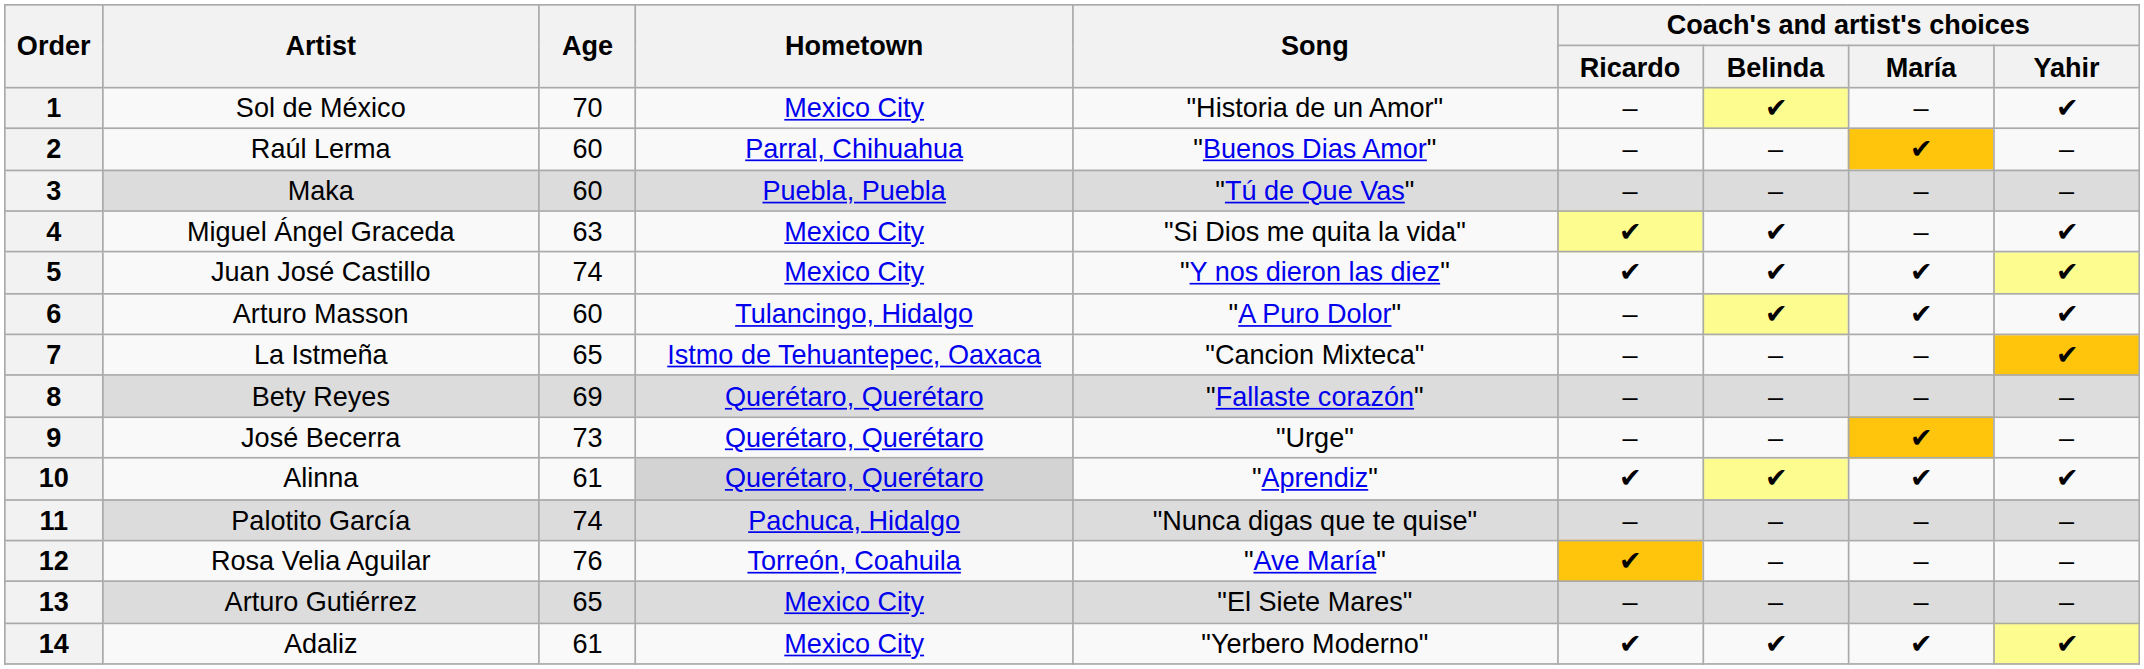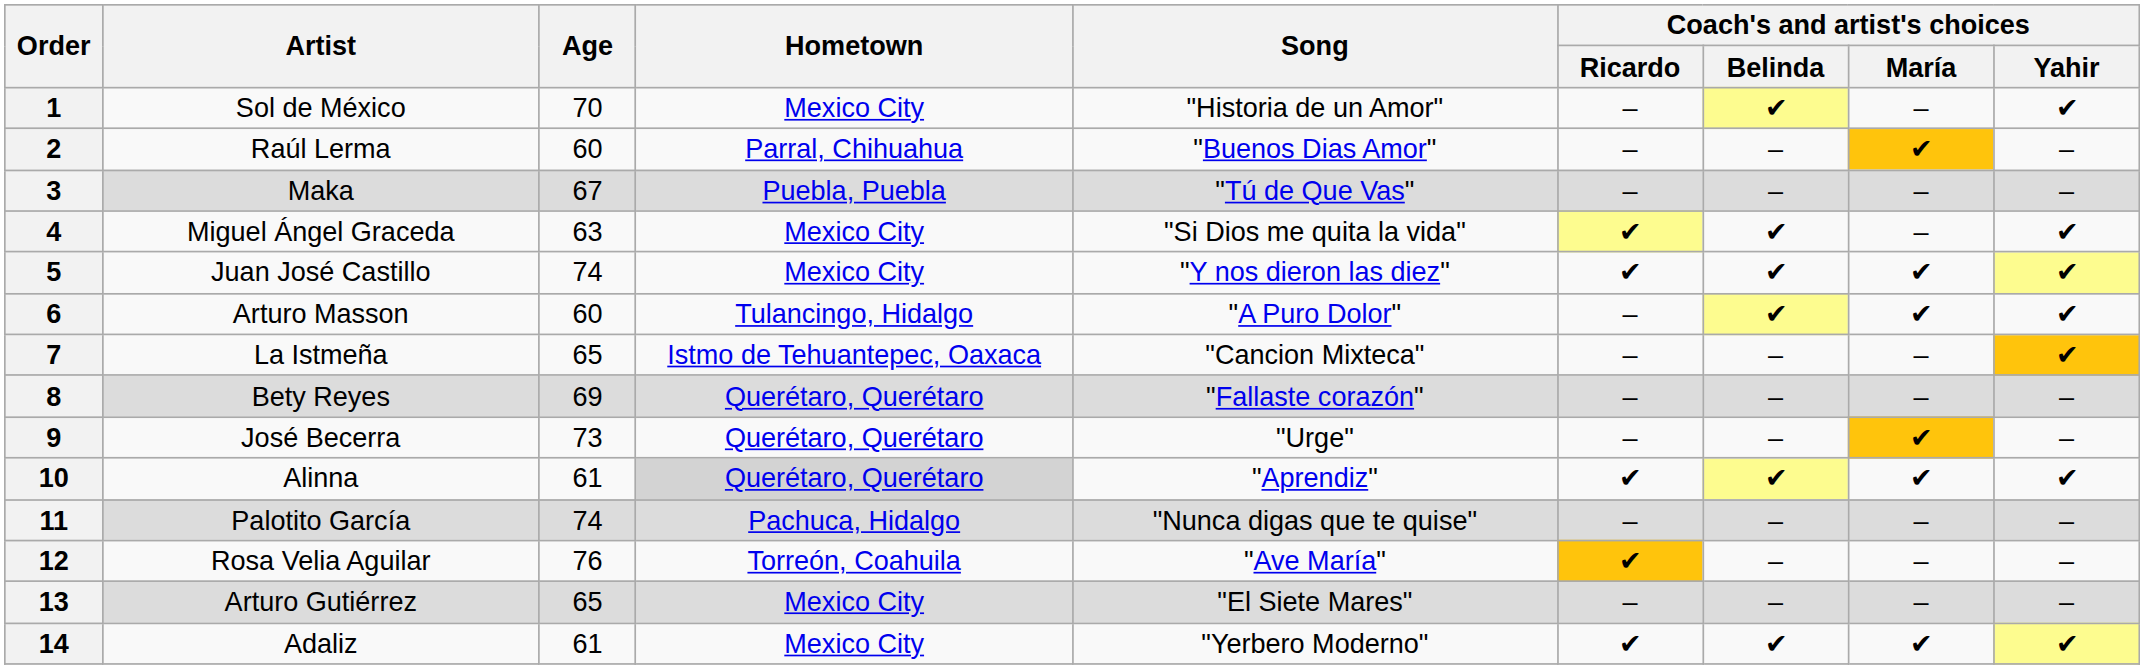 <table class="wikitable" style="text-align:center; line-height:17px; width:100%">
 <tr>
 <th scope="col" rowspan="2" style="width:04%">Order</th>
 <th scope="col" rowspan="2" style="width:18%">Artist</th>
 <th scope="col" rowspan="2" style="width:04%">Age</th>
 <th scope="col" rowspan="2" style="width:18%">Hometown</th>
 <th scope="col" rowspan="2" style="width:20%">Song</th>
 <th scope="col" colspan="4" style="width:24%">Coach's and artist's choices</th>
 </tr>
 <tr>
 <th style="width:06%">Ricardo</th>
 <th style="width:06%">Belinda</th>
 <th style="width:06%">María</th>
 <th style="width:06%">Yahir</th>
 </tr>
 <tr>
 <th>1</th>
 <td>Sol de México</td>
 <td>70</td>
 <td><a href='#'>Mexico City</a></td>
 <td>"Historia de un Amor"</td>
 <td>–</td>
 <td style="background:#fdfc8f">✔</td>
 <td>–</td>
 <td>✔</td>
 </tr>
 <tr>
 <th>2</th>
 <td>Raúl Lerma</td>
 <td>60</td>
 <td><a href='#'>Parral, Chihuahua</a></td>
 <td>"<a href='#'>Buenos Dias Amor</a>"</td>
 <td>–</td>
 <td>–</td>
 <td style="background:#ffc40c">✔</td>
 <td>–</td>
 </tr>
 <tr style="background:#dcdcdc">
 <th>3</th>
 <td>Maka</td>
-<td>60</td>
+<td>67</td>
 <td><a href='#'>Puebla, Puebla</a></td>
 <td>"<a href='#'>Tú de Que Vas</a>"</td>
 <td>–</td>
 <td>–</td>
 <td>–</td>
 <td>–</td>
 </tr>
 <tr>
 <th>4</th>
 <td>Miguel Ángel Graceda</td>
 <td>63</td>
 <td><a href='#'>Mexico City</a></td>
 <td>"Si Dios me quita la vida"</td>
 <td style="background:#fdfc8f">✔</td>
 <td>✔</td>
 <td>–</td>
 <td>✔</td>
 </tr>
 <tr>
 <th>5</th>
 <td>Juan José Castillo</td>
 <td>74</td>
 <td><a href='#'>Mexico City</a></td>
 <td>"<a href='#'>Y nos dieron las diez</a>"</td>
 <td>✔</td>
 <td>✔</td>
 <td>✔</td>
 <td style="background:#fdfc8f">✔</td>
 </tr>
 <tr>
 <th>6</th>
 <td>Arturo Masson</td>
 <td>60</td>
 <td><a href='#'>Tulancingo, Hidalgo</a></td>
 <td>"<a href='#'>A Puro Dolor</a>"</td>
 <td>–</td>
 <td style="background:#fdfc8f">✔</td>
 <td>✔</td>
 <td>✔</td>
 </tr>
 <tr>
 <th>7</th>
 <td>La Istmeña</td>
 <td>65</td>
 <td><a href='#'>Istmo de Tehuantepec, Oaxaca</a></td>
 <td>"Cancion Mixteca"</td>
 <td>–</td>
 <td>–</td>
 <td>–</td>
 <td style="background:#ffc40c">✔</td>
 </tr>
 <tr style="background:#dcdcdc">
 <th>8</th>
 <td>Bety Reyes</td>
 <td>69</td>
 <td><a href='#'>Querétaro, Querétaro</a></td>
 <td>"<a href='#'>Fallaste corazón</a>"</td>
 <td>–</td>
 <td>–</td>
 <td>–</td>
 <td>–</td>
 </tr>
 <tr>
 <th>9</th>
 <td>José Becerra</td>
 <td>73</td>
 <td><a href='#'>Querétaro, Querétaro</a></td>
 <td>"Urge"</td>
 <td>–</td>
 <td>–</td>
 <td style="background:#ffc40c">✔</td>
 <td>–</td>
 </tr>
 <tr>
 <th>10</th>
 <td>Alinna</td>
 <td>61</td>
 <td style="background: lightgrey;"><a href='#'>Querétaro, Querétaro</a></td>
 <td>"<a href='#'>Aprendiz</a>"</td>
 <td>✔</td>
 <td style="background:#fdfc8f">✔</td>
 <td>✔</td>
 <td>✔</td>
 </tr>
 <tr style="background:#dcdcdc">
 <th>11</th>
 <td>Palotito García</td>
 <td>74</td>
 <td><a href='#'>Pachuca, Hidalgo</a></td>
 <td>"Nunca digas que te quise"</td>
 <td>–</td>
 <td>–</td>
 <td>–</td>
 <td>–</td>
 </tr>
 <tr>
 <th>12</th>
 <td>Rosa Velia Aguilar</td>
 <td>76</td>
 <td><a href='#'>Torreón, Coahuila</a></td>
 <td>"<a href='#'>Ave María</a>"</td>
 <td style="background:#ffc40c">✔</td>
 <td>–</td>
 <td>–</td>
 <td>–</td>
 </tr>
 <tr style="background:#dcdcdc">
 <th>13</th>
 <td>Arturo Gutiérrez</td>
 <td>65</td>
 <td><a href='#'>Mexico City</a></td>
 <td>"El Siete Mares"</td>
 <td>–</td>
 <td>–</td>
 <td>–</td>
 <td>–</td>
 </tr>
 <tr>
 <th>14</th>
 <td>Adaliz</td>
 <td>61</td>
 <td><a href='#'>Mexico City</a></td>
 <td>"Yerbero Moderno"</td>
 <td>✔</td>
 <td>✔</td>
 <td>✔</td>
 <td style="background:#fdfc8f">✔</td>
 </tr>
 </table>
